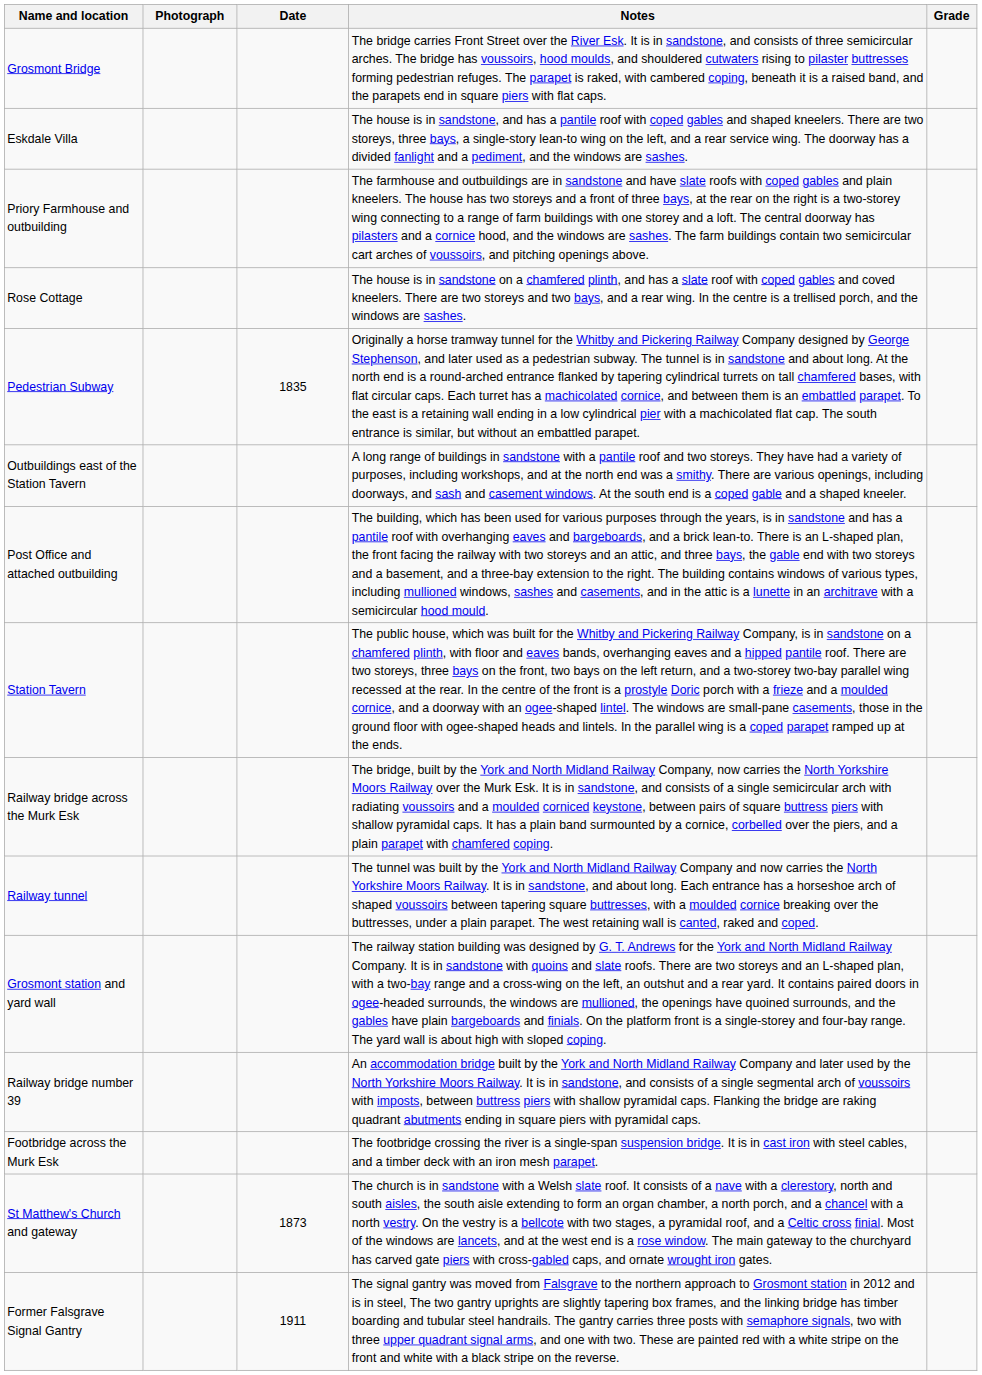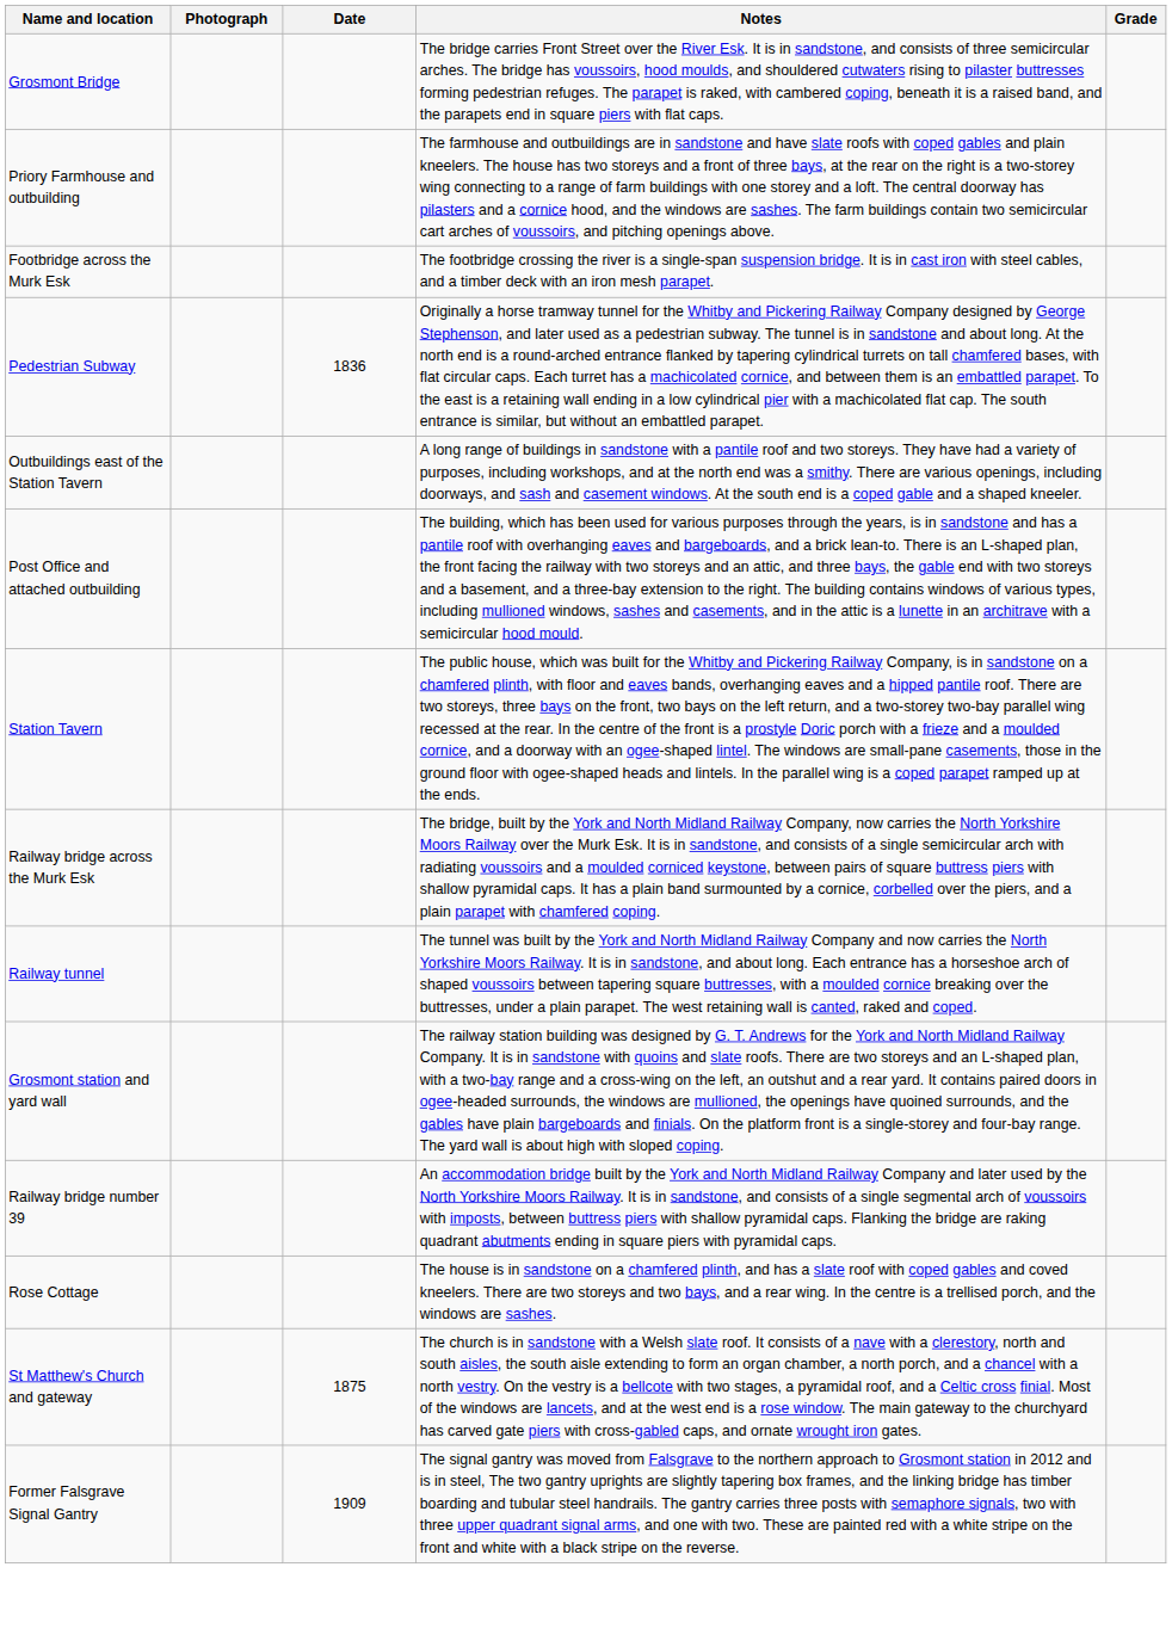 <table class="wikitable sortable plainrowheaders" style="width:100%; border:0px; text-align:left; line-height:150%">
 <tr>
 <th scope="col"  style="width:150px">Name and location</th>
 <th scope="col"  style="width:100px" class="unsortable">Photograph</th>
 <th scope="col"  style="width:120px">Date</th>
 <th scope="col"  style="width:650px" class="unsortable">Notes</th>
 <th scope="col"  style="width:50px">Grade</th>
 </tr>
 <tr>
 <td><a href='#'>Grosmont Bridge</a><br><small></small></td>
 <td></td>
 <td align="center"></td>
 <td>The bridge carries Front Street over the <a href='#'>River Esk</a>.  It is in <a href='#'>sandstone</a>, and consists of three semicircular arches.  The bridge has <a href='#'>voussoirs</a>, <a href='#'>hood moulds</a>, and shouldered <a href='#'>cutwaters</a> rising to <a href='#'>pilaster</a> <a href='#'>buttresses</a> forming pedestrian refuges.  The <a href='#'>parapet</a> is raked, with cambered <a href='#'>coping</a>, beneath it is a raised band, and the parapets end in square <a href='#'>piers</a> with flat caps.</td>
 <td align="center" ></td>
 </tr>
 <tr>
-<td>Eskdale Villa<br><small></small></td>
-<td></td>
-<td align="center"></td>
-<td>The house is in <a href='#'>sandstone</a>, and has a <a href='#'>pantile</a> roof with <a href='#'>coped</a> <a href='#'>gables</a> and shaped kneelers.  There are two storeys, three <a href='#'>bays</a>, a single-story lean-to wing on the left, and a rear service wing.  The doorway has a divided <a href='#'>fanlight</a> and a <a href='#'>pediment</a>, and the windows are <a href='#'>sashes</a>.</td>
-<td align="center" ></td>
-</tr>
-<tr>
 <td>Priory Farmhouse and outbuilding<br><small></small></td>
 <td></td>
 <td align="center"></td>
 <td>The farmhouse and outbuildings are in <a href='#'>sandstone</a> and have <a href='#'>slate</a> roofs with <a href='#'>coped</a> <a href='#'>gables</a> and plain kneelers.  The house has two storeys and a front of three <a href='#'>bays</a>, at the rear on the right is a two-storey wing connecting to a range of farm buildings with one storey and a loft.  The central doorway has <a href='#'>pilasters</a> and a <a href='#'>cornice</a> hood, and the windows are <a href='#'>sashes</a>.  The farm buildings contain two semicircular cart arches of <a href='#'>voussoirs</a>, and pitching openings above.</td>
 <td align="center" ></td>
 </tr>
 <tr>
-<td>Rose Cottage<br><small></small></td>
+<td>Footbridge across the Murk Esk<br><small></small></td>
 <td></td>
 <td align="center"></td>
-<td>The house is in <a href='#'>sandstone</a> on a <a href='#'>chamfered</a> <a href='#'>plinth</a>, and has a <a href='#'>slate</a> roof with <a href='#'>coped</a> <a href='#'>gables</a> and coved kneelers.  There are two storeys and two <a href='#'>bays</a>, and a rear wing.  In the centre is a trellised porch, and the windows are <a href='#'>sashes</a>.</td>
+<td>The footbridge crossing the river is a single-span <a href='#'>suspension bridge</a>.  It is in <a href='#'>cast iron</a> with steel cables, and a timber deck with an iron mesh <a href='#'>parapet</a>.</td>
 <td align="center" ></td>
 </tr>
 <tr>
 <td><a href='#'>Pedestrian Subway</a><br><small></small></td>
 <td></td>
-<td align="center">1835</td>
+<td align="center">1836</td>
 <td>Originally a horse tramway tunnel for the <a href='#'>Whitby and Pickering Railway</a> Company designed by <a href='#'>George Stephenson</a>, and later used as a pedestrian subway.  The tunnel is in <a href='#'>sandstone</a> and about  long.  At the north end is a round-arched entrance flanked by tapering cylindrical turrets on tall <a href='#'>chamfered</a> bases, with flat circular caps.  Each turret has a <a href='#'>machicolated</a> <a href='#'>cornice</a>, and between them is an <a href='#'>embattled</a> <a href='#'>parapet</a>.  To the east is a retaining wall ending in a low cylindrical <a href='#'>pier</a> with a machicolated flat cap.  The south entrance is similar, but without an embattled parapet.</td>
 <td align="center" ></td>
 </tr>
 <tr>
 <td>Outbuildings east of the Station Tavern<br><small></small></td>
 <td></td>
 <td align="center"></td>
 <td>A long range of buildings in <a href='#'>sandstone</a> with a <a href='#'>pantile</a> roof and two storeys.  They have had a variety of purposes, including workshops, and at the north end was a <a href='#'>smithy</a>.  There are various openings, including doorways, and <a href='#'>sash</a> and <a href='#'>casement windows</a>.  At the south end is a <a href='#'>coped</a> <a href='#'>gable</a> and a shaped kneeler.</td>
 <td align="center" ></td>
 </tr>
 <tr>
 <td>Post Office and attached outbuilding<br><small></small></td>
 <td></td>
 <td align="center"></td>
 <td>The building, which has been used for various purposes through the years, is in <a href='#'>sandstone</a> and has a <a href='#'>pantile</a> roof with overhanging <a href='#'>eaves</a> and <a href='#'>bargeboards</a>, and a brick lean-to.  There is an L-shaped plan, the front facing the railway  with two storeys and an attic, and three <a href='#'>bays</a>, the <a href='#'>gable</a> end with two storeys and a basement, and a three-bay extension to the right.  The building contains windows of various types, including <a href='#'>mullioned</a> windows, <a href='#'>sashes</a> and <a href='#'>casements</a>, and in the attic is a <a href='#'>lunette</a> in an <a href='#'>architrave</a> with a semicircular <a href='#'>hood mould</a>.</td>
 <td align="center" ></td>
 </tr>
 <tr>
 <td><a href='#'>Station Tavern</a><br><small></small></td>
 <td></td>
 <td align="center"></td>
 <td>The public house, which was built for the <a href='#'>Whitby and Pickering Railway</a> Company, is in <a href='#'>sandstone</a> on a <a href='#'>chamfered</a> <a href='#'>plinth</a>, with floor and <a href='#'>eaves</a> bands, overhanging eaves and a <a href='#'>hipped</a> <a href='#'>pantile</a> roof.  There are two storeys, three <a href='#'>bays</a> on the front, two bays on the left return, and a two-storey two-bay parallel wing recessed at the rear.  In the centre of the front is a <a href='#'>prostyle</a> <a href='#'>Doric</a> porch with a <a href='#'>frieze</a> and a <a href='#'>moulded</a> <a href='#'>cornice</a>, and a doorway with an <a href='#'>ogee</a>-shaped <a href='#'>lintel</a>.  The windows are small-pane <a href='#'>casements</a>, those in the ground floor with ogee-shaped heads and lintels.  In the parallel wing is a <a href='#'>coped</a> <a href='#'>parapet</a> ramped up at the ends.</td>
 <td align="center" ></td>
 </tr>
 <tr>
 <td>Railway bridge across the Murk Esk<br><small></small></td>
 <td></td>
 <td align="center"></td>
 <td>The bridge, built by the <a href='#'>York and North Midland Railway</a> Company, now carries the <a href='#'>North Yorkshire Moors Railway</a> over the Murk Esk.  It is in <a href='#'>sandstone</a>, and consists of a single semicircular arch with radiating <a href='#'>voussoirs</a> and a <a href='#'>moulded</a> <a href='#'>corniced</a> <a href='#'>keystone</a>, between pairs of square <a href='#'>buttress</a> <a href='#'>piers</a> with shallow pyramidal caps.  It has a plain band surmounted by a cornice, <a href='#'>corbelled</a> over the piers, and a plain <a href='#'>parapet</a> with <a href='#'>chamfered</a> <a href='#'>coping</a>.</td>
 <td align="center" ></td>
 </tr>
 <tr>
 <td><a href='#'>Railway tunnel</a><br><small></small></td>
 <td></td>
 <td align="center"></td>
 <td>The tunnel was built by the <a href='#'>York and North Midland Railway</a> Company and now carries the <a href='#'>North Yorkshire Moors Railway</a>.  It is in <a href='#'>sandstone</a>, and about  long.  Each entrance has a horseshoe arch of shaped <a href='#'>voussoirs</a> between tapering square <a href='#'>buttresses</a>, with a <a href='#'>moulded</a> <a href='#'>cornice</a> breaking over the buttresses, under a plain parapet. The west retaining wall is <a href='#'>canted</a>, raked and <a href='#'>coped</a>.</td>
 <td align="center" ></td>
 </tr>
 <tr>
 <td><a href='#'>Grosmont station</a> and yard wall<br><small></small></td>
 <td></td>
 <td align="center"></td>
 <td>The railway station building was designed by <a href='#'>G. T. Andrews</a> for the <a href='#'>York and North Midland Railway</a> Company.  It is in <a href='#'>sandstone</a> with <a href='#'>quoins</a> and <a href='#'>slate</a> roofs.  There are two storeys and an L-shaped plan, with a two-<a href='#'>bay</a> range and a cross-wing on the left, an outshut and a rear yard.  It contains paired doors in <a href='#'>ogee</a>-headed surrounds, the windows are <a href='#'>mullioned</a>, the openings have quoined surrounds, and the <a href='#'>gables</a> have plain <a href='#'>bargeboards</a> and <a href='#'>finials</a>.  On the platform front is a single-storey and four-bay range.  The yard wall is about  high with sloped <a href='#'>coping</a>.</td>
 <td align="center" ></td>
 </tr>
 <tr>
 <td>Railway bridge number 39<br><small></small></td>
 <td></td>
 <td align="center"></td>
 <td>An <a href='#'>accommodation bridge</a> built by the <a href='#'>York and North Midland Railway</a> Company and later used by the <a href='#'>North Yorkshire Moors Railway</a>.  It is in <a href='#'>sandstone</a>, and consists of a single segmental arch of <a href='#'>voussoirs</a> with <a href='#'>imposts</a>, between <a href='#'>buttress</a> <a href='#'>piers</a> with shallow pyramidal caps.  Flanking the bridge are raking quadrant <a href='#'>abutments</a> ending in square piers with pyramidal caps.</td>
 <td align="center" ></td>
 </tr>
 <tr>
-<td>Footbridge across the Murk Esk<br><small></small></td>
+<td>Rose Cottage<br><small></small></td>
 <td></td>
 <td align="center"></td>
-<td>The footbridge crossing the river is a single-span <a href='#'>suspension bridge</a>.  It is in <a href='#'>cast iron</a> with steel cables, and a timber deck with an iron mesh <a href='#'>parapet</a>.</td>
+<td>The house is in <a href='#'>sandstone</a> on a <a href='#'>chamfered</a> <a href='#'>plinth</a>, and has a <a href='#'>slate</a> roof with <a href='#'>coped</a> <a href='#'>gables</a> and coved kneelers.  There are two storeys and two <a href='#'>bays</a>, and a rear wing.  In the centre is a trellised porch, and the windows are <a href='#'>sashes</a>.</td>
 <td align="center" ></td>
 </tr>
 <tr>
 <td><a href='#'>St Matthew's Church</a> and gateway<br><small></small></td>
 <td></td>
-<td align="center">1873</td>
+<td align="center">1875</td>
 <td>The church is in <a href='#'>sandstone</a> with a Welsh <a href='#'>slate</a> roof.  It consists of a <a href='#'>nave</a> with a <a href='#'>clerestory</a>, north and south <a href='#'>aisles</a>, the south aisle extending to form an organ chamber, a north porch, and a <a href='#'>chancel</a> with a north <a href='#'>vestry</a>.  On the vestry is a <a href='#'>bellcote</a> with two stages, a pyramidal roof, and a <a href='#'>Celtic cross</a> <a href='#'>finial</a>.  Most of the windows are <a href='#'>lancets</a>, and at the west end is a <a href='#'>rose window</a>.  The main gateway to the churchyard has carved gate <a href='#'>piers</a> with cross-<a href='#'>gabled</a> caps, and ornate <a href='#'>wrought iron</a> gates.</td>
 <td align="center" ></td>
 </tr>
 <tr>
 <td>Former Falsgrave Signal Gantry<br><small></small></td>
 <td></td>
-<td align="center">1911</td>
+<td align="center">1909</td>
 <td>The signal gantry was moved from <a href='#'>Falsgrave</a> to the northern approach to <a href='#'>Grosmont station</a> in 2012 and is in steel, The two gantry uprights are slightly tapering box frames, and the linking bridge has timber boarding and tubular steel handrails. The gantry carries three posts with <a href='#'>semaphore signals</a>, two with three <a href='#'>upper quadrant signal arms</a>, and one with two.  These are painted red with a white stripe on the front and white with a black stripe on the reverse.</td>
 <td align="center" ></td>
 </tr>
 <tr>
 </tr>
 </table>
